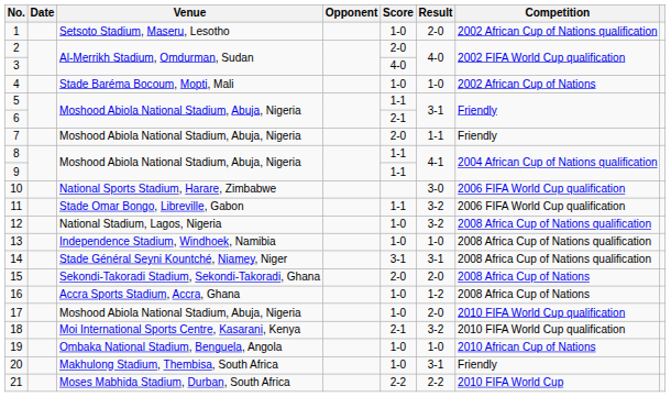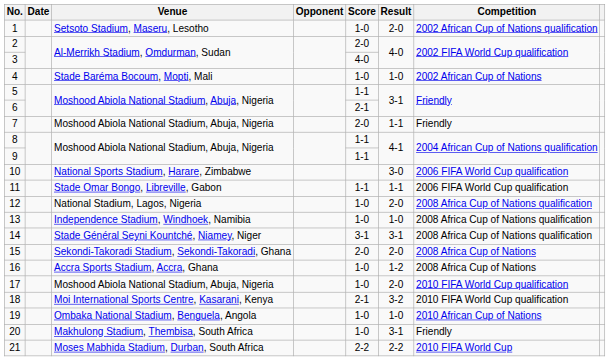 <table class="wikitable sortable">
 <tr>
 <th scope="col">No.</th>
 <th scope="col">Date</th>
 <th scope="col">Venue</th>
 <th scope="col">Opponent</th>
 <th scope="col">Score</th>
 <th scope="col">Result</th>
 <th scope="col">Competition</th>
 <th scope="col" class="unsortable"></th>
 </tr>
 <tr>
 <td style="text-align:center">1</td>
 <td></td>
 <td><a href='#'>Setsoto Stadium</a>, <a href='#'>Maseru</a>, Lesotho</td>
 <td></td>
 <td style="text-align:center">1-0</td>
 <td style="text-align:center">2-0</td>
 <td><a href='#'>2002 African Cup of Nations qualification</a></td>
 <td></td>
 </tr>
 <tr>
 <td style="text-align:center">2</td>
 <td rowspan="2"></td>
 <td rowspan="2"><a href='#'>Al-Merrikh Stadium</a>, <a href='#'>Omdurman</a>, Sudan</td>
 <td rowspan="2"></td>
 <td style="text-align:center">2-0</td>
 <td rowspan="2" style="text-align:center">4-0</td>
 <td rowspan="2"><a href='#'>2002 FIFA World Cup qualification</a></td>
 <td rowspan="2"></td>
 </tr>
 <tr>
 <td style="text-align:center">3</td>
 <td style="text-align:center">4-0</td>
 </tr>
 <tr>
 <td style="text-align:center">4</td>
 <td></td>
 <td><a href='#'>Stade Baréma Bocoum</a>, <a href='#'>Mopti</a>, Mali</td>
 <td></td>
 <td style="text-align:center">1-0</td>
 <td style="text-align:center">1-0</td>
 <td><a href='#'>2002 African Cup of Nations</a></td>
 <td></td>
 </tr>
 <tr>
 <td style="text-align:center">5</td>
 <td rowspan="2"></td>
 <td rowspan="2"><a href='#'>Moshood Abiola National Stadium</a>, <a href='#'>Abuja</a>, Nigeria</td>
 <td rowspan="2"></td>
 <td style="text-align:center">1-1</td>
 <td rowspan="2" style="text-align:center">3-1</td>
 <td rowspan="2"><a href='#'>Friendly</a></td>
 <td rowspan="2"></td>
 </tr>
 <tr>
 <td style="text-align:center">6</td>
 <td style="text-align:center">2-1</td>
 </tr>
 <tr>
 <td style="text-align:center">7</td>
 <td></td>
 <td>Moshood Abiola National Stadium, Abuja, Nigeria</td>
 <td></td>
 <td style="text-align:center">2-0</td>
 <td style="text-align:center">1-1</td>
 <td>Friendly</td>
 <td></td>
 </tr>
 <tr>
 <td style="text-align:center">8</td>
 <td rowspan="2"></td>
 <td rowspan="2">Moshood Abiola National Stadium, Abuja, Nigeria</td>
 <td rowspan="2"></td>
 <td style="text-align:center">1-1</td>
 <td rowspan="2" style="text-align:center">4-1</td>
 <td rowspan="2"><a href='#'>2004 African Cup of Nations qualification</a></td>
 <td rowspan="2"></td>
 </tr>
 <tr>
 <td style="text-align:center">9</td>
 <td style="text-align:center">1-1</td>
 </tr>
 <tr>
 <td style="text-align:center">10</td>
 <td></td>
 <td><a href='#'>National Sports Stadium</a>, <a href='#'>Harare</a>, Zimbabwe</td>
 <td></td>
 <td style="text-align:center"></td>
 <td style="text-align:center">3-0</td>
 <td><a href='#'>2006 FIFA World Cup qualification</a></td>
 <td></td>
 </tr>
 <tr>
 <td style="text-align:center">11</td>
 <td></td>
 <td><a href='#'>Stade Omar Bongo</a>, <a href='#'>Libreville</a>, Gabon</td>
 <td></td>
 <td style="text-align:center">1-1</td>
-<td style="text-align:center">3-2</td>
+<td style="text-align:center">1-1</td>
 <td>2006 FIFA World Cup qualification</td>
 <td></td>
 </tr>
 <tr>
 <td style="text-align:center">12</td>
 <td></td>
 <td>National Stadium, Lagos, Nigeria</td>
 <td></td>
 <td style="text-align:center">1-0</td>
-<td style="text-align:center">3-2</td>
+<td style="text-align:center">2-0</td>
 <td><a href='#'>2008 Africa Cup of Nations qualification</a></td>
 <td></td>
 </tr>
 <tr>
 <td style="text-align:center">13</td>
 <td></td>
 <td><a href='#'>Independence Stadium</a>, <a href='#'>Windhoek</a>, Namibia</td>
 <td></td>
 <td style="text-align:center">1-0</td>
 <td style="text-align:center">1-0</td>
 <td>2008 Africa Cup of Nations qualification</td>
 <td></td>
 </tr>
 <tr>
 <td style="text-align:center">14</td>
 <td></td>
 <td><a href='#'>Stade Général Seyni Kountché</a>, <a href='#'>Niamey</a>, Niger</td>
 <td></td>
 <td style="text-align:center">3-1</td>
 <td style="text-align:center">3-1</td>
 <td>2008 Africa Cup of Nations qualification</td>
 <td></td>
 </tr>
 <tr>
 <td style="text-align:center">15</td>
 <td></td>
 <td><a href='#'>Sekondi-Takoradi Stadium</a>, <a href='#'>Sekondi-Takoradi</a>, Ghana</td>
 <td></td>
 <td style="text-align:center">2-0</td>
 <td style="text-align:center">2-0</td>
 <td><a href='#'>2008 Africa Cup of Nations</a></td>
 <td></td>
 </tr>
 <tr>
 <td style="text-align:center">16</td>
 <td></td>
 <td><a href='#'>Accra Sports Stadium</a>, <a href='#'>Accra</a>, Ghana</td>
 <td></td>
 <td style="text-align:center">1-0</td>
 <td style="text-align:center">1-2</td>
 <td>2008 Africa Cup of Nations</td>
 <td></td>
 </tr>
 <tr>
 <td style="text-align:center">17</td>
 <td></td>
 <td>Moshood Abiola National Stadium, Abuja, Nigeria</td>
 <td></td>
 <td style="text-align:center">1-0</td>
 <td style="text-align:center">2-0</td>
 <td><a href='#'>2010 FIFA World Cup qualification</a></td>
 <td></td>
 </tr>
 <tr>
 <td style="text-align:center">18</td>
 <td></td>
 <td><a href='#'>Moi International Sports Centre</a>, <a href='#'>Kasarani</a>, Kenya</td>
 <td></td>
 <td style="text-align:center">2-1</td>
 <td style="text-align:center">3-2</td>
 <td>2010 FIFA World Cup qualification</td>
 <td></td>
 </tr>
 <tr>
 <td style="text-align:center">19</td>
 <td></td>
 <td><a href='#'>Ombaka National Stadium</a>, <a href='#'>Benguela</a>, Angola</td>
 <td></td>
 <td style="text-align:center">1-0</td>
 <td style="text-align:center">1-0</td>
 <td><a href='#'>2010 African Cup of Nations</a></td>
 <td></td>
 </tr>
 <tr>
 <td style="text-align:center">20</td>
 <td></td>
 <td><a href='#'>Makhulong Stadium</a>, <a href='#'>Thembisa</a>, South Africa</td>
 <td></td>
 <td style="text-align:center">1-0</td>
 <td style="text-align:center">3-1</td>
 <td>Friendly</td>
 <td></td>
 </tr>
 <tr>
 <td style="text-align:center">21</td>
 <td></td>
 <td><a href='#'>Moses Mabhida Stadium</a>, <a href='#'>Durban</a>, South Africa</td>
 <td></td>
 <td style="text-align:center">2-2</td>
 <td style="text-align:center">2-2</td>
 <td><a href='#'>2010 FIFA World Cup</a></td>
 <td></td>
 </tr>
 </table>
